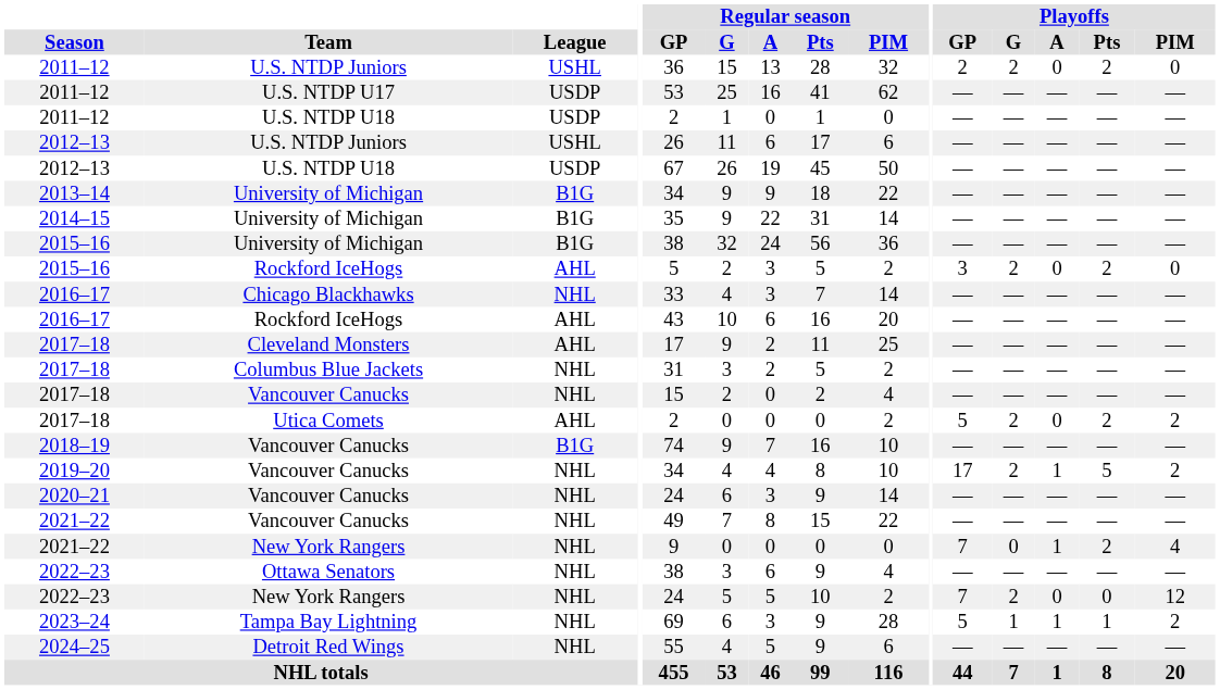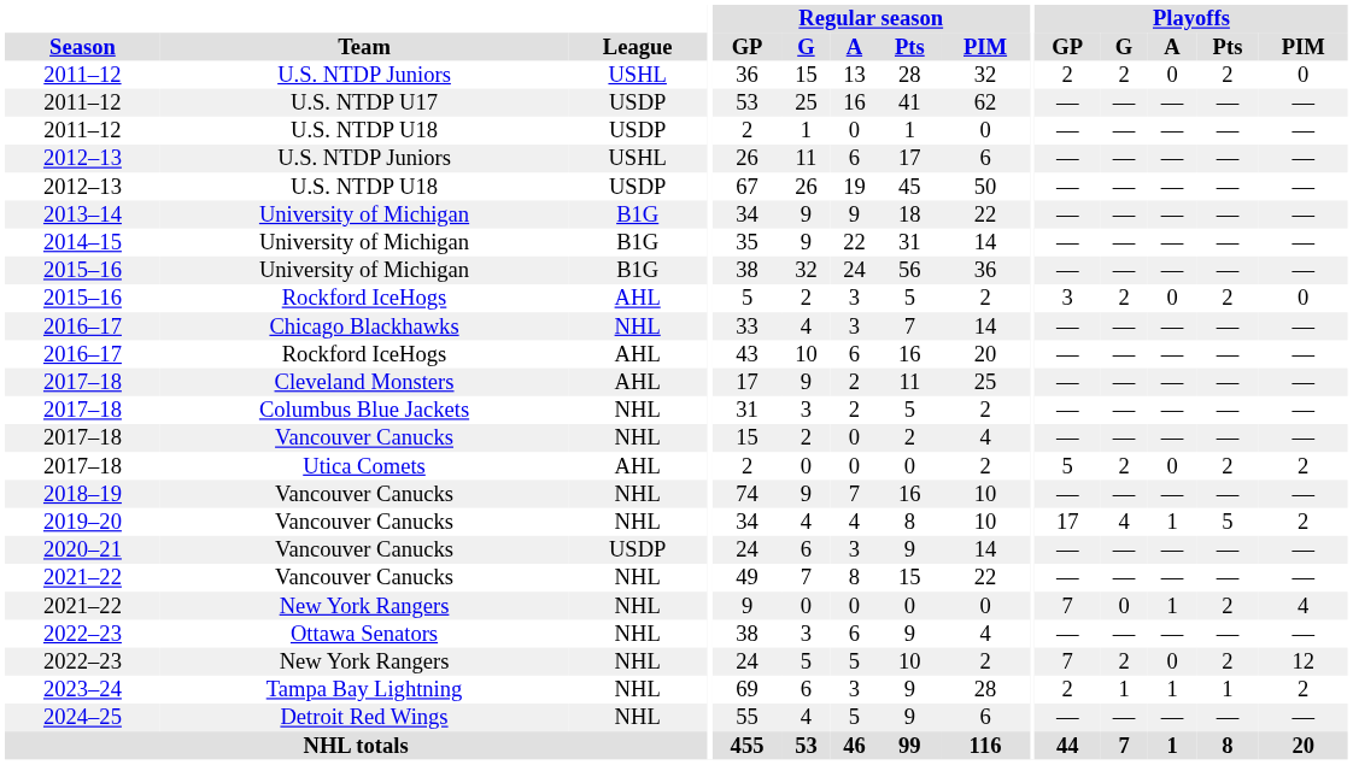 <table border="0" cellpadding="1" cellspacing="0" style="text-align:center; width:60em">
 <tr bgcolor="#e0e0e0">
 <th colspan="3" bgcolor="#ffffff"></th>
 <th rowspan="99" bgcolor="#ffffff"></th>
 <th colspan="5"><a href='#'>Regular season</a></th>
 <th rowspan="99" bgcolor="#ffffff"></th>
 <th colspan="5"><a href='#'>Playoffs</a></th>
 </tr>
 <tr bgcolor="#e0e0e0">
 <th><a href='#'>Season</a></th>
 <th>Team</th>
 <th>League</th>
 <th>GP</th>
 <th><a href='#'>G</a></th>
 <th><a href='#'>A</a></th>
 <th><a href='#'>Pts</a></th>
 <th><a href='#'>PIM</a></th>
 <th>GP</th>
 <th>G</th>
 <th>A</th>
 <th>Pts</th>
 <th>PIM</th>
 </tr>
 <tr>
 <td><a href='#'>2011–12</a></td>
 <td><a href='#'>U.S. NTDP Juniors</a></td>
 <td><a href='#'>USHL</a></td>
 <td>36</td>
 <td>15</td>
 <td>13</td>
 <td>28</td>
 <td>32</td>
 <td>2</td>
 <td>2</td>
 <td>0</td>
 <td>2</td>
 <td>0</td>
 </tr>
 <tr bgcolor="#f0f0f0">
 <td>2011–12</td>
 <td>U.S. NTDP U17</td>
 <td>USDP</td>
 <td>53</td>
 <td>25</td>
 <td>16</td>
 <td>41</td>
 <td>62</td>
 <td>—</td>
 <td>—</td>
 <td>—</td>
 <td>—</td>
 <td>—</td>
 </tr>
 <tr>
 <td>2011–12</td>
 <td>U.S. NTDP U18</td>
 <td>USDP</td>
 <td>2</td>
 <td>1</td>
 <td>0</td>
 <td>1</td>
 <td>0</td>
 <td>—</td>
 <td>—</td>
 <td>—</td>
 <td>—</td>
 <td>—</td>
 </tr>
 <tr bgcolor="#f0f0f0">
 <td><a href='#'>2012–13</a></td>
 <td>U.S. NTDP Juniors</td>
 <td>USHL</td>
 <td>26</td>
 <td>11</td>
 <td>6</td>
 <td>17</td>
 <td>6</td>
 <td>—</td>
 <td>—</td>
 <td>—</td>
 <td>—</td>
 <td>—</td>
 </tr>
 <tr>
 <td>2012–13</td>
 <td>U.S. NTDP U18</td>
 <td>USDP</td>
 <td>67</td>
 <td>26</td>
 <td>19</td>
 <td>45</td>
 <td>50</td>
 <td>—</td>
 <td>—</td>
 <td>—</td>
 <td>—</td>
 <td>—</td>
 </tr>
 <tr bgcolor="#f0f0f0">
 <td><a href='#'>2013–14</a></td>
 <td><a href='#'>University of Michigan</a></td>
 <td><a href='#'>B1G</a></td>
 <td>34</td>
 <td>9</td>
 <td>9</td>
 <td>18</td>
 <td>22</td>
 <td>—</td>
 <td>—</td>
 <td>—</td>
 <td>—</td>
 <td>—</td>
 </tr>
 <tr>
 <td><a href='#'>2014–15</a></td>
 <td>University of Michigan</td>
 <td>B1G</td>
 <td>35</td>
 <td>9</td>
 <td>22</td>
 <td>31</td>
 <td>14</td>
 <td>—</td>
 <td>—</td>
 <td>—</td>
 <td>—</td>
 <td>—</td>
 </tr>
 <tr bgcolor="#f0f0f0">
 <td><a href='#'>2015–16</a></td>
 <td>University of Michigan</td>
 <td>B1G</td>
 <td>38</td>
 <td>32</td>
 <td>24</td>
 <td>56</td>
 <td>36</td>
 <td>—</td>
 <td>—</td>
 <td>—</td>
 <td>—</td>
 <td>—</td>
 </tr>
 <tr>
 <td><a href='#'>2015–16</a></td>
 <td><a href='#'>Rockford IceHogs</a></td>
 <td><a href='#'>AHL</a></td>
 <td>5</td>
 <td>2</td>
 <td>3</td>
 <td>5</td>
 <td>2</td>
 <td>3</td>
 <td>2</td>
 <td>0</td>
 <td>2</td>
 <td>0</td>
 </tr>
 <tr bgcolor="#f0f0f0">
 <td><a href='#'>2016–17</a></td>
 <td><a href='#'>Chicago Blackhawks</a></td>
 <td><a href='#'>NHL</a></td>
 <td>33</td>
 <td>4</td>
 <td>3</td>
 <td>7</td>
 <td>14</td>
 <td>—</td>
 <td>—</td>
 <td>—</td>
 <td>—</td>
 <td>—</td>
 </tr>
 <tr>
 <td><a href='#'>2016–17</a></td>
 <td>Rockford IceHogs</td>
 <td>AHL</td>
 <td>43</td>
 <td>10</td>
 <td>6</td>
 <td>16</td>
 <td>20</td>
 <td>—</td>
 <td>—</td>
 <td>—</td>
 <td>—</td>
 <td>—</td>
 </tr>
 <tr bgcolor="#f0f0f0">
 <td><a href='#'>2017–18</a></td>
 <td><a href='#'>Cleveland Monsters</a></td>
 <td>AHL</td>
 <td>17</td>
 <td>9</td>
 <td>2</td>
 <td>11</td>
 <td>25</td>
 <td>—</td>
 <td>—</td>
 <td>—</td>
 <td>—</td>
 <td>—</td>
 </tr>
 <tr>
 <td><a href='#'>2017–18</a></td>
 <td><a href='#'>Columbus Blue Jackets</a></td>
 <td>NHL</td>
 <td>31</td>
 <td>3</td>
 <td>2</td>
 <td>5</td>
 <td>2</td>
 <td>—</td>
 <td>—</td>
 <td>—</td>
 <td>—</td>
 <td>—</td>
 </tr>
 <tr bgcolor="#f0f0f0">
 <td>2017–18</td>
 <td><a href='#'>Vancouver Canucks</a></td>
 <td>NHL</td>
 <td>15</td>
 <td>2</td>
 <td>0</td>
 <td>2</td>
 <td>4</td>
 <td>—</td>
 <td>—</td>
 <td>—</td>
 <td>—</td>
 <td>—</td>
 </tr>
 <tr>
 <td>2017–18</td>
 <td><a href='#'>Utica Comets</a></td>
 <td>AHL</td>
 <td>2</td>
 <td>0</td>
 <td>0</td>
 <td>0</td>
 <td>2</td>
 <td>5</td>
 <td>2</td>
 <td>0</td>
 <td>2</td>
 <td>2</td>
 </tr>
 <tr bgcolor="#f0f0f0">
 <td><a href='#'>2018–19</a></td>
 <td>Vancouver Canucks</td>
-<td><a href='#'>B1G</a></td>
+<td>NHL</td>
 <td>74</td>
 <td>9</td>
 <td>7</td>
 <td>16</td>
 <td>10</td>
 <td>—</td>
 <td>—</td>
 <td>—</td>
 <td>—</td>
 <td>—</td>
 </tr>
 <tr>
 <td><a href='#'>2019–20</a></td>
 <td>Vancouver Canucks</td>
 <td>NHL</td>
 <td>34</td>
 <td>4</td>
 <td>4</td>
 <td>8</td>
 <td>10</td>
 <td>17</td>
-<td>2</td>
+<td>4</td>
 <td>1</td>
 <td>5</td>
 <td>2</td>
 </tr>
 <tr bgcolor="#f0f0f0">
 <td><a href='#'>2020–21</a></td>
 <td>Vancouver Canucks</td>
-<td>NHL</td>
+<td>USDP</td>
 <td>24</td>
 <td>6</td>
 <td>3</td>
 <td>9</td>
 <td>14</td>
 <td>—</td>
 <td>—</td>
 <td>—</td>
 <td>—</td>
 <td>—</td>
 </tr>
 <tr>
 <td><a href='#'>2021–22</a></td>
 <td>Vancouver Canucks</td>
 <td>NHL</td>
 <td>49</td>
 <td>7</td>
 <td>8</td>
 <td>15</td>
 <td>22</td>
 <td>—</td>
 <td>—</td>
 <td>—</td>
 <td>—</td>
 <td>—</td>
 </tr>
 <tr bgcolor="#f0f0f0">
 <td>2021–22</td>
 <td><a href='#'>New York Rangers</a></td>
 <td>NHL</td>
 <td>9</td>
 <td>0</td>
 <td>0</td>
 <td>0</td>
 <td>0</td>
 <td>7</td>
 <td>0</td>
 <td>1</td>
 <td>2</td>
 <td>4</td>
 </tr>
 <tr>
 <td><a href='#'>2022–23</a></td>
 <td><a href='#'>Ottawa Senators</a></td>
 <td>NHL</td>
 <td>38</td>
 <td>3</td>
 <td>6</td>
 <td>9</td>
 <td>4</td>
 <td>—</td>
 <td>—</td>
 <td>—</td>
 <td>—</td>
 <td>—</td>
 </tr>
 <tr bgcolor="#f0f0f0">
 <td>2022–23</td>
 <td>New York Rangers</td>
 <td>NHL</td>
 <td>24</td>
 <td>5</td>
 <td>5</td>
 <td>10</td>
 <td>2</td>
 <td>7</td>
 <td>2</td>
 <td>0</td>
-<td>0</td>
+<td>2</td>
 <td>12</td>
 </tr>
 <tr>
 <td><a href='#'>2023–24</a></td>
 <td><a href='#'>Tampa Bay Lightning</a></td>
 <td>NHL</td>
 <td>69</td>
 <td>6</td>
 <td>3</td>
 <td>9</td>
 <td>28</td>
-<td>5</td>
+<td>2</td>
 <td>1</td>
 <td>1</td>
 <td>1</td>
 <td>2</td>
 </tr>
 <tr bgcolor="#f0f0f0">
 <td><a href='#'>2024–25</a></td>
 <td><a href='#'>Detroit Red Wings</a></td>
 <td>NHL</td>
 <td>55</td>
 <td>4</td>
 <td>5</td>
 <td>9</td>
 <td>6</td>
 <td>—</td>
 <td>—</td>
 <td>—</td>
 <td>—</td>
 <td>—</td>
 </tr>
 <tr style="background:#e0e0e0;">
 <th colspan="3">NHL totals</th>
 <th>455</th>
 <th>53</th>
 <th>46</th>
 <th>99</th>
 <th>116</th>
 <th>44</th>
 <th>7</th>
 <th>1</th>
 <th>8</th>
 <th>20</th>
 </tr>
 </table>
